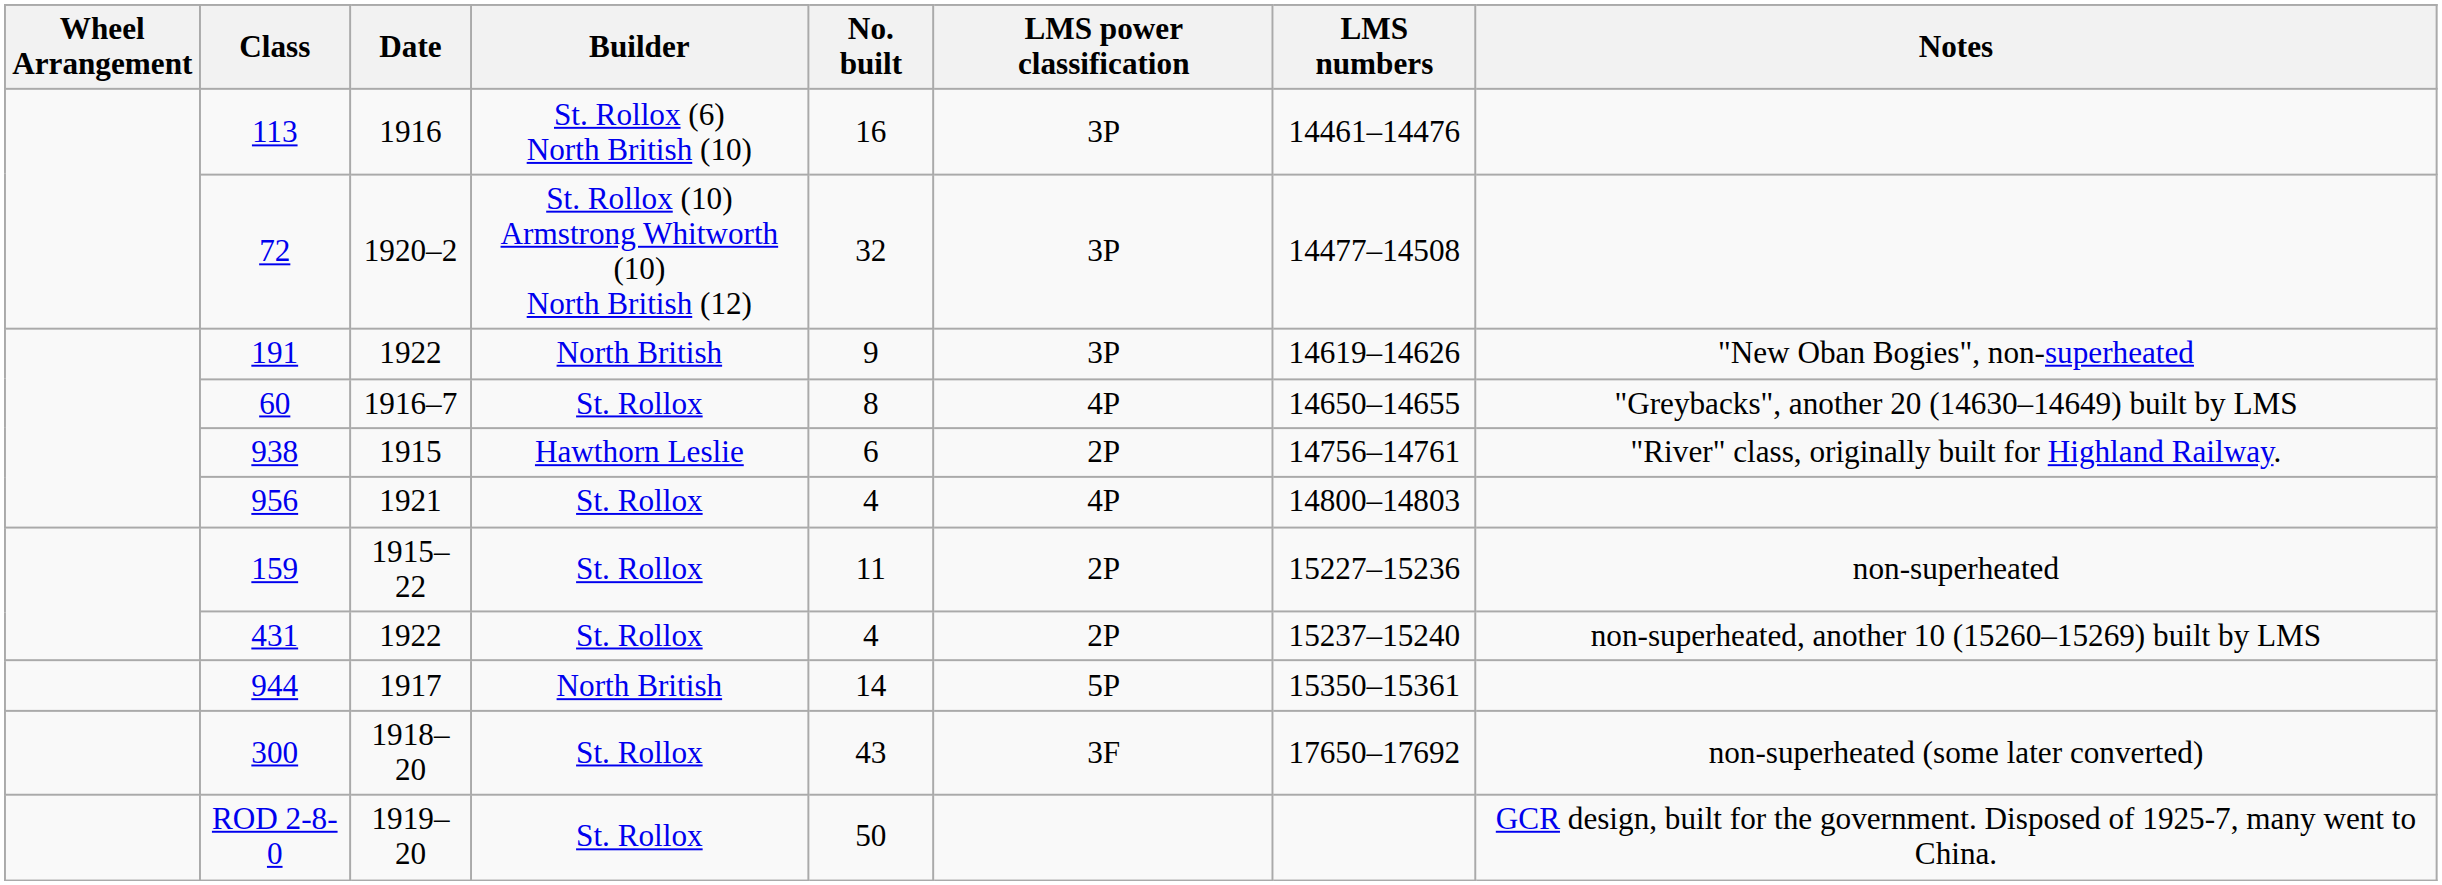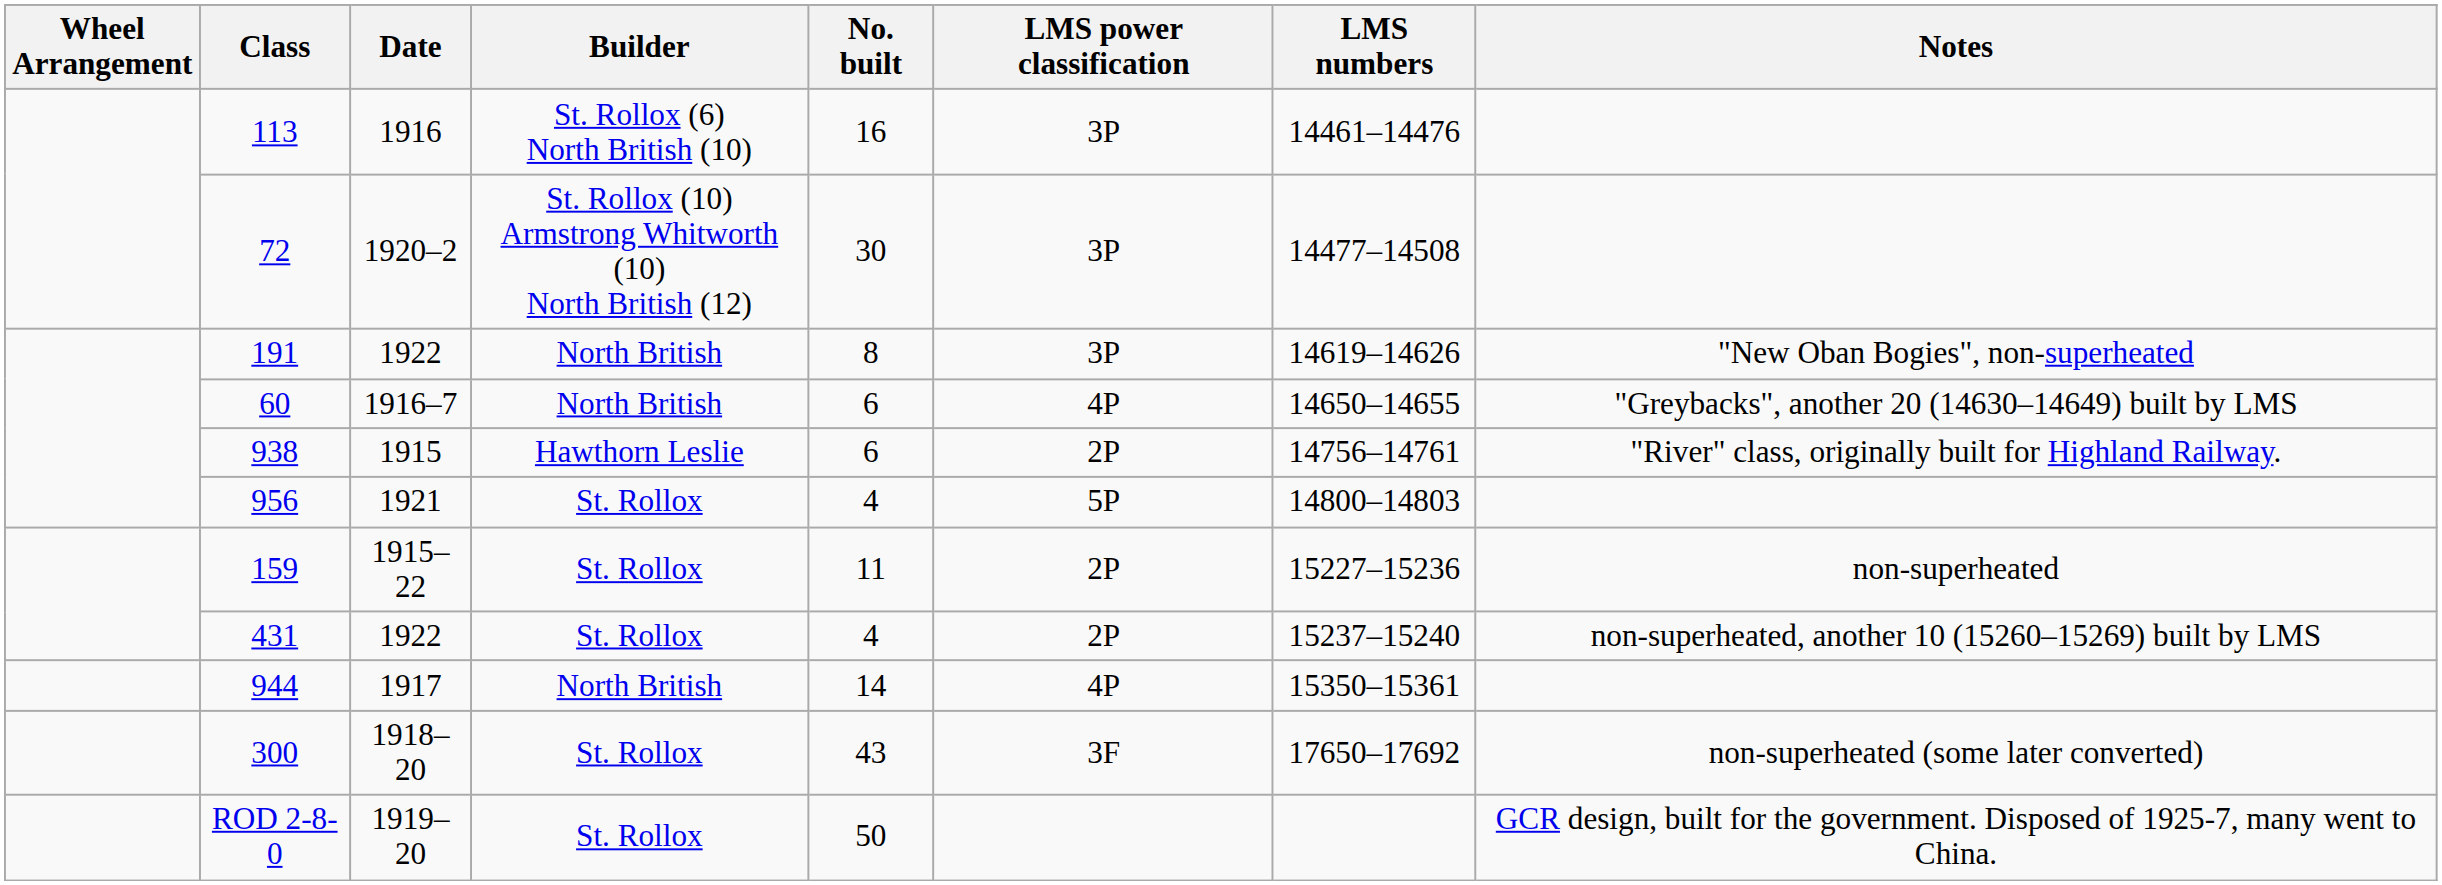 <table class="wikitable sortable" style=text-align:center>
 <tr>
 <th>Wheel<br>Arrangement</th>
 <th>Class</th>
 <th>Date</th>
 <th>Builder</th>
 <th>No. built</th>
 <th>LMS power classification</th>
 <th>LMS numbers</th>
 <th>Notes</th>
 </tr>
 <tr>
 <td rowspan=2></td>
 <td><a href='#'>113</a></td>
 <td>1916</td>
 <td><a href='#'>St. Rollox</a> (6)<br><a href='#'>North British</a> (10)</td>
 <td>16</td>
 <td>3P</td>
 <td>14461–14476</td>
 <td style=text-align:center></td>
 </tr>
 <tr>
 <td><a href='#'>72</a></td>
 <td>1920–2</td>
 <td><a href='#'>St. Rollox</a> (10) <br> <a href='#'>Armstrong Whitworth</a> (10)<br> <a href='#'>North British</a> (12)</td>
-<td>32</td>
+<td>30</td>
 <td>3P</td>
 <td>14477–14508</td>
 <td style=text-align:center></td>
 </tr>
 <tr>
 <td rowspan=4></td>
 <td><a href='#'>191</a></td>
 <td>1922</td>
 <td><a href='#'>North British</a></td>
-<td>9</td>
+<td>8</td>
 <td>3P</td>
 <td>14619–14626</td>
 <td style=text-align:center>"New Oban Bogies", non-<a href='#'>superheated</a></td>
 </tr>
 <tr>
 <td><a href='#'>60</a></td>
 <td>1916–7</td>
-<td><a href='#'>St. Rollox</a></td>
-<td>8</td>
+<td><a href='#'>North British</a></td>
+<td>6</td>
 <td>4P</td>
 <td>14650–14655</td>
 <td style=text-align:center>"Greybacks", another 20 (14630–14649) built by LMS</td>
 </tr>
 <tr>
 <td><a href='#'>938</a></td>
 <td>1915</td>
 <td><a href='#'>Hawthorn Leslie</a></td>
 <td>6</td>
 <td>2P</td>
 <td>14756–14761</td>
 <td style=text-align:center>"River" class, originally built for <a href='#'>Highland Railway</a>.</td>
 </tr>
 <tr>
 <td><a href='#'>956</a></td>
 <td>1921</td>
 <td><a href='#'>St. Rollox</a></td>
 <td>4</td>
-<td>4P</td>
+<td>5P</td>
 <td>14800–14803</td>
 <td style=text-align:center></td>
 </tr>
 <tr>
 <td rowspan=2></td>
 <td><a href='#'>159</a></td>
 <td>1915–22</td>
 <td><a href='#'>St. Rollox</a></td>
 <td>11</td>
 <td>2P</td>
 <td>15227–15236</td>
 <td style=text-align:center>non-superheated</td>
 </tr>
 <tr>
 <td><a href='#'>431</a></td>
 <td>1922</td>
 <td><a href='#'>St. Rollox</a></td>
 <td>4</td>
 <td>2P</td>
 <td>15237–15240</td>
 <td style=text-align:center>non-superheated, another 10 (15260–15269) built by LMS</td>
 </tr>
 <tr>
 <td></td>
 <td><a href='#'>944</a></td>
 <td>1917</td>
 <td><a href='#'>North British</a></td>
 <td>14</td>
-<td>5P</td>
+<td>4P</td>
 <td>15350–15361</td>
 <td style=text-align:center></td>
 </tr>
 <tr>
 <td></td>
 <td><a href='#'>300</a></td>
 <td>1918–20</td>
 <td><a href='#'>St. Rollox</a></td>
 <td>43</td>
 <td>3F</td>
 <td>17650–17692</td>
 <td style=text-align:center>non-superheated (some later converted)</td>
 </tr>
 <tr>
 <td></td>
 <td><a href='#'>ROD 2-8-0</a></td>
 <td>1919–20</td>
 <td><a href='#'>St. Rollox</a></td>
 <td>50</td>
 <td></td>
 <td></td>
 <td style=text-align:center><a href='#'>GCR</a> design, built for the government. Disposed of 1925-7, many went to China.</td>
 </tr>
 </table>
